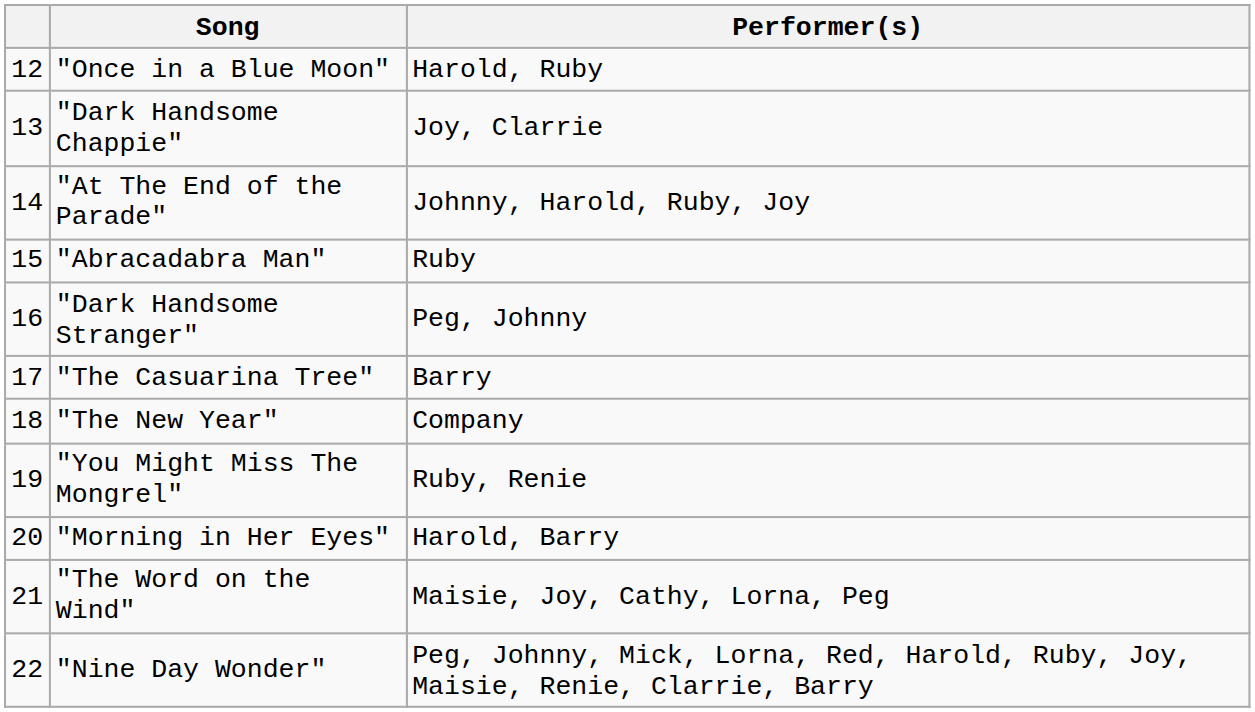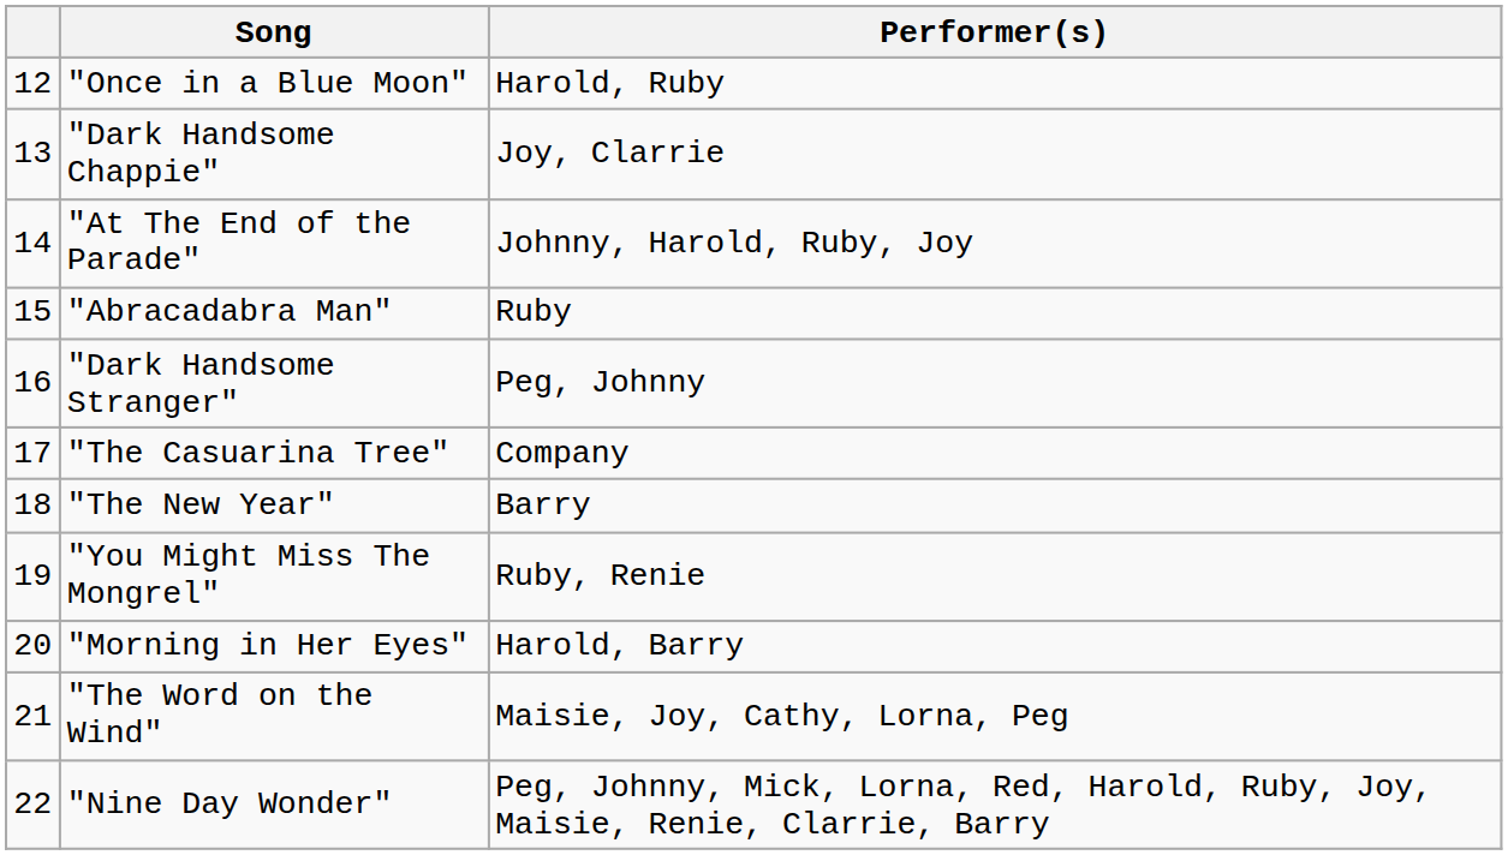 <table class="wikitable">
 <tr>
 <th></th>
 <th>Song</th>
 <th>Performer(s)</th>
 </tr>
 <tr>
 <td>12</td>
 <td>"Once in a Blue Moon"</td>
 <td>Harold, Ruby</td>
 </tr>
 <tr>
 <td>13</td>
 <td>"Dark Handsome Chappie"</td>
 <td>Joy, Clarrie</td>
 </tr>
 <tr>
 <td>14</td>
 <td>"At The End of the Parade"</td>
 <td>Johnny, Harold, Ruby, Joy</td>
 </tr>
 <tr>
 <td>15</td>
 <td>"Abracadabra Man"</td>
 <td>Ruby</td>
 </tr>
 <tr>
 <td>16</td>
 <td>"Dark Handsome Stranger"</td>
 <td>Peg, Johnny</td>
 </tr>
 <tr>
 <td>17</td>
 <td>"The Casuarina Tree"</td>
-<td>Barry</td>
+<td>Company</td>
 </tr>
 <tr>
 <td>18</td>
 <td>"The New Year"</td>
-<td>Company</td>
+<td>Barry</td>
 </tr>
 <tr>
 <td>19</td>
 <td>"You Might Miss The Mongrel"</td>
 <td>Ruby, Renie</td>
 </tr>
 <tr>
 <td>20</td>
 <td>"Morning in Her Eyes"</td>
 <td>Harold, Barry</td>
 </tr>
 <tr>
 <td>21</td>
 <td>"The Word on the Wind"</td>
 <td>Maisie, Joy, Cathy, Lorna, Peg</td>
 </tr>
 <tr>
 <td>22</td>
 <td>"Nine Day Wonder"</td>
 <td>Peg, Johnny, Mick, Lorna, Red, Harold, Ruby, Joy, Maisie, Renie, Clarrie, Barry</td>
 </tr>
 </table>
